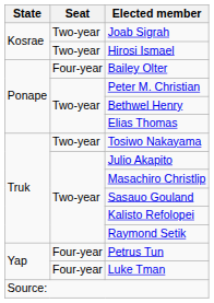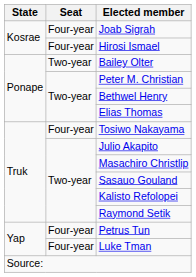 <table class=wikitable>
 <tr>
 <th>State</th>
 <th>Seat</th>
 <th>Elected member</th>
 </tr>
 <tr>
 <td rowspan=2>Kosrae</td>
-<td>Two-year</td>
+<td>Four-year</td>
 <td><a href='#'>Joab Sigrah</a></td>
 </tr>
 <tr>
-<td>Two-year</td>
+<td>Four-year</td>
 <td><a href='#'>Hirosi Ismael</a></td>
 </tr>
 <tr>
 <td rowspan=4>Ponape</td>
-<td>Four-year</td>
+<td>Two-year</td>
 <td><a href='#'>Bailey Olter</a></td>
 </tr>
 <tr>
 <td rowspan=3>Two-year</td>
 <td><a href='#'>Peter M. Christian</a></td>
 </tr>
 <tr>
 <td><a href='#'>Bethwel Henry</a></td>
 </tr>
 <tr>
 <td><a href='#'>Elias Thomas</a></td>
 </tr>
 <tr>
 <td rowspan=6>Truk</td>
-<td>Two-year</td>
+<td>Four-year</td>
 <td><a href='#'>Tosiwo Nakayama</a></td>
 </tr>
 <tr>
 <td rowspan=5>Two-year</td>
 <td><a href='#'>Julio Akapito</a></td>
 </tr>
 <tr>
 <td><a href='#'>Masachiro Christlip</a></td>
 </tr>
 <tr>
 <td><a href='#'>Sasauo Gouland</a></td>
 </tr>
 <tr>
 <td><a href='#'>Kalisto Refolopei</a></td>
 </tr>
 <tr>
 <td><a href='#'>Raymond Setik</a></td>
 </tr>
 <tr>
 <td rowspan=2>Yap</td>
 <td>Four-year</td>
 <td><a href='#'>Petrus Tun</a></td>
 </tr>
 <tr>
 <td>Four-year</td>
 <td><a href='#'>Luke Tman</a></td>
 </tr>
 <tr>
 <td colspan=3>Source: </td>
 </tr>
 </table>
